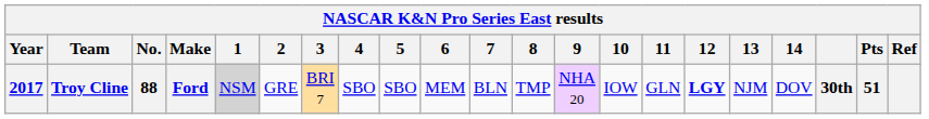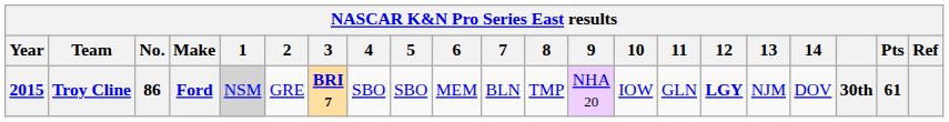 <table class="wikitable" style="text-align:center; font-size:75%">
 <tr>
 <th colspan=45><a href='#'>NASCAR K&N Pro Series East</a> results</th>
 </tr>
 <tr>
 <th>Year</th>
 <th>Team</th>
 <th>No.</th>
 <th>Make</th>
 <th>1</th>
 <th>2</th>
 <th>3</th>
 <th>4</th>
 <th>5</th>
 <th>6</th>
 <th>7</th>
 <th>8</th>
 <th>9</th>
 <th>10</th>
 <th>11</th>
 <th>12</th>
 <th>13</th>
 <th>14</th>
 <th></th>
 <th>Pts</th>
 <th>Ref</th>
 </tr>
 <tr>
-<th><a href='#'>2017</a></th>
+<th><a href='#'>2015</a></th>
 <th><a href='#'>Troy Cline</a></th>
-<th>88</th>
+<th>86</th>
 <th><a href='#'>Ford</a></th>
 <td style="background: lightgrey;"><a href='#'>NSM</a></td>
 <td><a href='#'>GRE</a></td>
-<td style="background:#FFDF9F;"><a href='#'>BRI</a><br><small>7</small></td>
+<td style="background:#FFDF9F;"><strong><a href='#'>BRI</a><br><small>7</small></strong></td>
 <td><a href='#'>SBO</a></td>
 <td><a href='#'>SBO</a></td>
 <td><a href='#'>MEM</a></td>
 <td><a href='#'>BLN</a></td>
 <td><a href='#'>TMP</a></td>
 <td style="background:#EFCFFF;"><a href='#'>NHA</a><br><small>20</small></td>
 <td><a href='#'>IOW</a></td>
 <td><a href='#'>GLN</a></td>
 <td><strong><a href='#'>LGY</a></strong></td>
 <td><a href='#'>NJM</a></td>
 <td><a href='#'>DOV</a></td>
 <th>30th</th>
-<th>51</th>
+<th>61</th>
 <th></th>
 </tr>
 </table>
